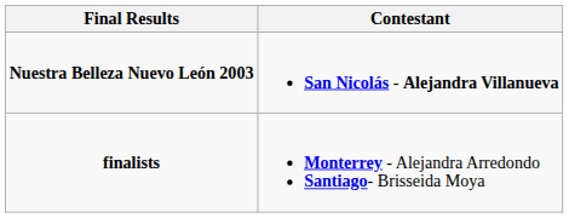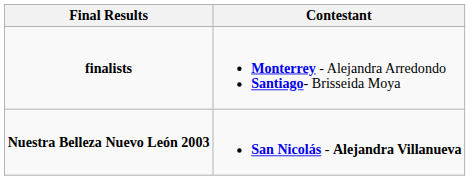 <table class="wikitable">
 <tr>
 <th>Final Results</th>
 <th>Contestant</th>
 </tr>
 <tr>
+<td align="center"><strong>finalists</strong></td>
+<td><br><ul><li><strong><a href='#'>Monterrey</a></strong> - Alejandra Arredondo</li><li><strong><a href='#'>Santiago</a></strong>- Brisseida Moya</li></ul></td>
+</tr>
+<tr>
 <td align="center"><strong>Nuestra Belleza Nuevo León 2003</strong></td>
 <td><br><ul><li><strong><a href='#'>San Nicolás</a></strong> - <strong>Alejandra Villanueva</strong></li></ul></td>
 </tr>
-<tr>
-<td align="center"><strong>finalists</strong></td>
-<td><br><ul><li><strong><a href='#'>Monterrey</a></strong> - Alejandra Arredondo</li><li><strong><a href='#'>Santiago</a></strong>- Brisseida Moya</li></ul></td>
-</tr>
 </table>
